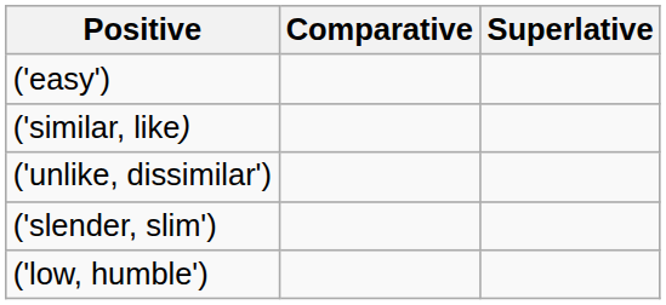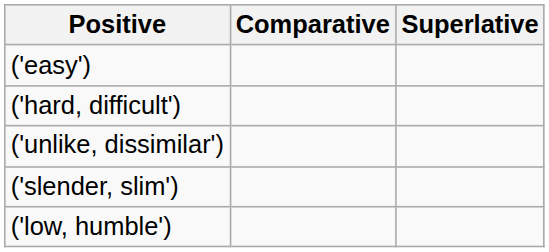 <table class="wikitable">
 <tr>
 <th>Positive</th>
 <th>Comparative</th>
 <th>Superlative</th>
 </tr>
 <tr>
 <td> ('easy')</td>
 <td></td>
 <td></td>
 </tr>
 <tr>
-<td> ('similar, like<em>)</td>
+<td> ('hard, difficult')</td>
 <td></td>
 <td></td>
 </tr>
 <tr>
 <td> ('unlike, dissimilar')</td>
 <td></td>
 <td></td>
 </tr>
 <tr>
 <td> ('slender, slim')</td>
 <td></td>
 <td></td>
 </tr>
 <tr>
 <td> ('low, humble')</td>
 <td></td>
 <td></td>
 </tr>
 </table>
